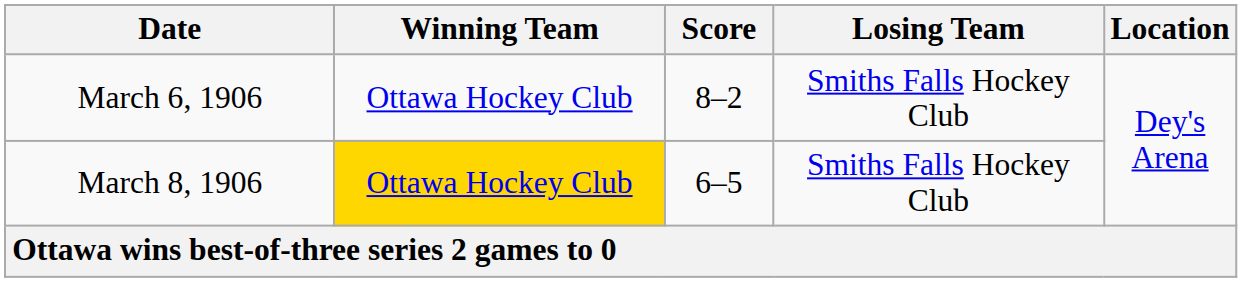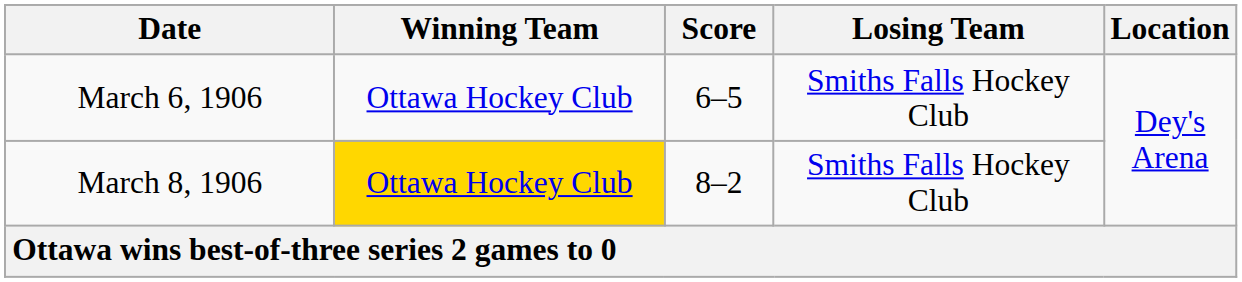 <table class="wikitable" style="text-align:center;">
 <tr>
 <th style="width:10em">Date</th>
 <th style="width:10em">Winning Team</th>
 <th style="width:3em">Score</th>
 <th style="width:10em">Losing Team</th>
 <th style="width:3em">Location</th>
 </tr>
 <tr>
 <td>March 6, 1906</td>
 <td><a href='#'>Ottawa Hockey Club</a></td>
-<td>8–2</td>
+<td>6–5</td>
 <td><a href='#'>Smiths Falls</a> Hockey Club</td>
 <td rowspan="2"><a href='#'>Dey's Arena</a></td>
 </tr>
 <tr>
 <td>March 8, 1906</td>
 <td style="background: gold;"><a href='#'>Ottawa Hockey Club</a></td>
-<td>6–5</td>
+<td>8–2</td>
 <td><a href='#'>Smiths Falls</a> Hockey Club</td>
 </tr>
 <tr>
 <th colspan="5" style="text-align:left;">Ottawa wins best-of-three series 2 games to 0</th>
 </tr>
 </table>
